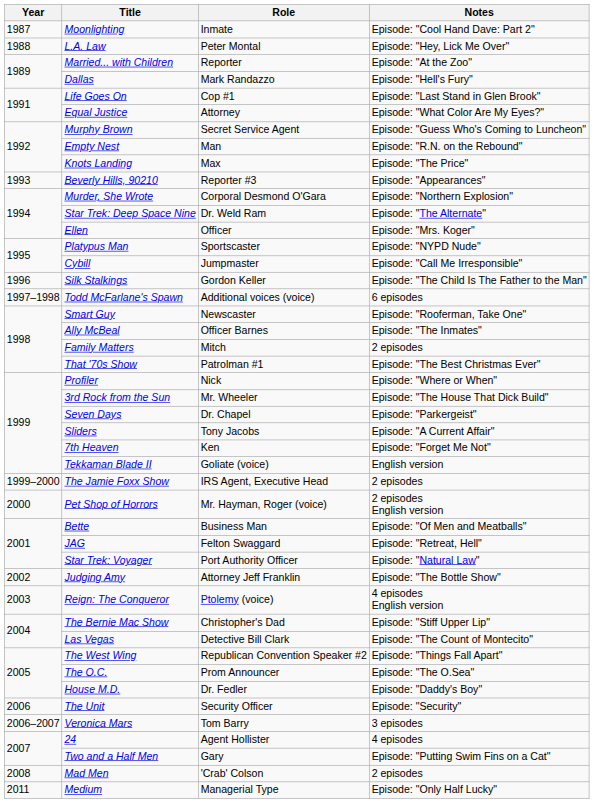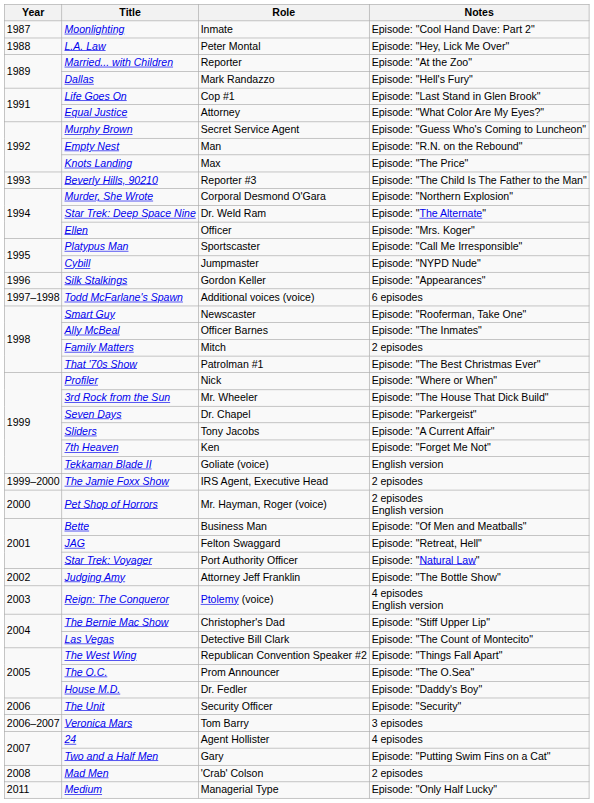 <table class="wikitable sortable">
 <tr>
 <th>Year</th>
 <th>Title</th>
 <th>Role</th>
 <th>Notes</th>
 </tr>
 <tr>
 <td>1987</td>
 <td><em><a href='#'>Moonlighting</a></em></td>
 <td>Inmate</td>
 <td>Episode: "Cool Hand Dave: Part 2"</td>
 </tr>
 <tr>
 <td>1988</td>
 <td><em><a href='#'>L.A. Law</a></em></td>
 <td>Peter Montal</td>
 <td>Episode: "Hey, Lick Me Over"</td>
 </tr>
 <tr>
 <td rowspan="2">1989</td>
 <td><em><a href='#'>Married... with Children</a></em></td>
 <td>Reporter</td>
 <td>Episode: "At the Zoo"</td>
 </tr>
 <tr>
 <td><em><a href='#'>Dallas</a></em></td>
 <td>Mark Randazzo</td>
 <td>Episode: "Hell's Fury"</td>
 </tr>
 <tr>
 <td rowspan="2">1991</td>
 <td><em><a href='#'>Life Goes On</a></em></td>
 <td>Cop #1</td>
 <td>Episode: "Last Stand in Glen Brook"</td>
 </tr>
 <tr>
 <td><em><a href='#'>Equal Justice</a></em></td>
 <td>Attorney</td>
 <td>Episode: "What Color Are My Eyes?"</td>
 </tr>
 <tr>
 <td rowspan="3">1992</td>
 <td><em><a href='#'>Murphy Brown</a></em></td>
 <td>Secret Service Agent</td>
 <td>Episode: "Guess Who's Coming to Luncheon"</td>
 </tr>
 <tr>
 <td><em><a href='#'>Empty Nest</a></em></td>
 <td>Man</td>
 <td>Episode: "R.N. on the Rebound"</td>
 </tr>
 <tr>
 <td><em><a href='#'>Knots Landing</a></em></td>
 <td>Max</td>
 <td>Episode: "The Price"</td>
 </tr>
 <tr>
 <td>1993</td>
 <td><em><a href='#'>Beverly Hills, 90210</a></em></td>
 <td>Reporter #3</td>
-<td>Episode: "Appearances"</td>
+<td>Episode: "The Child Is The Father to the Man"</td>
 </tr>
 <tr>
 <td rowspan="3">1994</td>
 <td><em><a href='#'>Murder, She Wrote</a></em></td>
 <td>Corporal Desmond O'Gara</td>
 <td>Episode: "Northern Explosion"</td>
 </tr>
 <tr>
 <td><em><a href='#'>Star Trek: Deep Space Nine</a></em></td>
 <td>Dr. Weld Ram</td>
 <td>Episode: "<a href='#'>The Alternate</a>"</td>
 </tr>
 <tr>
 <td><em><a href='#'>Ellen</a></em></td>
 <td>Officer</td>
 <td>Episode: "Mrs. Koger"</td>
 </tr>
 <tr>
 <td rowspan="2">1995</td>
 <td><em><a href='#'>Platypus Man</a></em></td>
 <td>Sportscaster</td>
-<td>Episode: "NYPD Nude"</td>
+<td>Episode: "Call Me Irresponsible"</td>
 </tr>
 <tr>
 <td><em><a href='#'>Cybill</a></em></td>
 <td>Jumpmaster</td>
-<td>Episode: "Call Me Irresponsible"</td>
+<td>Episode: "NYPD Nude"</td>
 </tr>
 <tr>
 <td>1996</td>
 <td><em><a href='#'>Silk Stalkings</a></em></td>
 <td>Gordon Keller</td>
-<td>Episode: "The Child Is The Father to the Man"</td>
+<td>Episode: "Appearances"</td>
 </tr>
 <tr>
 <td>1997–1998</td>
 <td><em><a href='#'>Todd McFarlane's Spawn</a></em></td>
 <td>Additional voices (voice)</td>
 <td>6 episodes</td>
 </tr>
 <tr>
 <td rowspan="4">1998</td>
 <td><em><a href='#'>Smart Guy</a></em></td>
 <td>Newscaster</td>
 <td>Episode: "Rooferman, Take One"</td>
 </tr>
 <tr>
 <td><em><a href='#'>Ally McBeal</a></em></td>
 <td>Officer Barnes</td>
 <td>Episode: "The Inmates"</td>
 </tr>
 <tr>
 <td><em><a href='#'>Family Matters</a></em></td>
 <td>Mitch</td>
 <td>2 episodes</td>
 </tr>
 <tr>
 <td><em><a href='#'>That '70s Show</a></em></td>
 <td>Patrolman #1</td>
 <td>Episode: "The Best Christmas Ever"</td>
 </tr>
 <tr>
 <td rowspan="6">1999</td>
 <td><em><a href='#'>Profiler</a></em></td>
 <td>Nick</td>
 <td>Episode: "Where or When"</td>
 </tr>
 <tr>
 <td><em><a href='#'>3rd Rock from the Sun</a></em></td>
 <td>Mr. Wheeler</td>
 <td>Episode: "The House That Dick Build"</td>
 </tr>
 <tr>
 <td><em><a href='#'>Seven Days</a></em></td>
 <td>Dr. Chapel</td>
 <td>Episode: "Parkergeist"</td>
 </tr>
 <tr>
 <td><em><a href='#'>Sliders</a></em></td>
 <td>Tony Jacobs</td>
 <td>Episode: "A Current Affair"</td>
 </tr>
 <tr>
 <td><em><a href='#'>7th Heaven</a></em></td>
 <td>Ken</td>
 <td>Episode: "Forget Me Not"</td>
 </tr>
 <tr>
 <td><em><a href='#'>Tekkaman Blade II</a></em></td>
 <td>Goliate (voice)</td>
 <td>English version</td>
 </tr>
 <tr>
 <td>1999–2000</td>
 <td><em><a href='#'>The Jamie Foxx Show</a></em></td>
 <td>IRS Agent, Executive Head</td>
 <td>2 episodes</td>
 </tr>
 <tr>
 <td>2000</td>
 <td><em><a href='#'>Pet Shop of Horrors</a></em></td>
 <td>Mr. Hayman, Roger (voice)</td>
 <td>2 episodes<br>English version</td>
 </tr>
 <tr>
 <td rowspan="3">2001</td>
 <td><em><a href='#'>Bette</a></em></td>
 <td>Business Man</td>
 <td>Episode: "Of Men and Meatballs"</td>
 </tr>
 <tr>
 <td><em><a href='#'>JAG</a></em></td>
 <td>Felton Swaggard</td>
 <td>Episode: "Retreat, Hell"</td>
 </tr>
 <tr>
 <td><em><a href='#'>Star Trek: Voyager</a></em></td>
 <td>Port Authority Officer</td>
 <td>Episode: "<a href='#'>Natural Law</a>"</td>
 </tr>
 <tr>
 <td>2002</td>
 <td><em><a href='#'>Judging Amy</a></em></td>
 <td>Attorney Jeff Franklin</td>
 <td>Episode: "The Bottle Show"</td>
 </tr>
 <tr>
 <td>2003</td>
 <td><em><a href='#'>Reign: The Conqueror</a></em></td>
 <td><a href='#'>Ptolemy</a> (voice)</td>
 <td>4 episodes<br>English version</td>
 </tr>
 <tr>
 <td rowspan="2">2004</td>
 <td><em><a href='#'>The Bernie Mac Show</a></em></td>
 <td>Christopher's Dad</td>
 <td>Episode: "Stiff Upper Lip"</td>
 </tr>
 <tr>
 <td><em><a href='#'>Las Vegas</a></em></td>
 <td>Detective Bill Clark</td>
 <td>Episode: "The Count of Montecito"</td>
 </tr>
 <tr>
 <td rowspan="3">2005</td>
 <td><em><a href='#'>The West Wing</a></em></td>
 <td>Republican Convention Speaker #2</td>
 <td>Episode: "Things Fall Apart"</td>
 </tr>
 <tr>
 <td><em><a href='#'>The O.C.</a></em></td>
 <td>Prom Announcer</td>
 <td>Episode: "The O.Sea"</td>
 </tr>
 <tr>
 <td><em><a href='#'>House M.D.</a></em></td>
 <td>Dr. Fedler</td>
 <td>Episode: "Daddy's Boy"</td>
 </tr>
 <tr>
 <td>2006</td>
 <td><em><a href='#'>The Unit</a></em></td>
 <td>Security Officer</td>
 <td>Episode: "Security"</td>
 </tr>
 <tr>
 <td>2006–2007</td>
 <td><em><a href='#'>Veronica Mars</a></em></td>
 <td>Tom Barry</td>
 <td>3 episodes</td>
 </tr>
 <tr>
 <td rowspan="2">2007</td>
 <td><em><a href='#'>24</a></em></td>
 <td>Agent Hollister</td>
 <td>4 episodes</td>
 </tr>
 <tr>
 <td><em><a href='#'>Two and a Half Men</a></em></td>
 <td>Gary</td>
 <td>Episode: "Putting Swim Fins on a Cat"</td>
 </tr>
 <tr>
 <td>2008</td>
 <td><em><a href='#'>Mad Men</a></em></td>
 <td>'Crab' Colson</td>
 <td>2 episodes</td>
 </tr>
 <tr>
 <td>2011</td>
 <td><em><a href='#'>Medium</a></em></td>
 <td>Managerial Type</td>
 <td>Episode: "Only Half Lucky"</td>
 </tr>
 </table>
